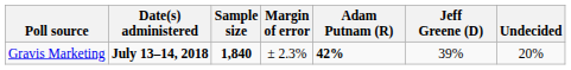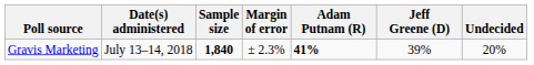 <table class="wikitable">
 <tr valign=bottom>
 <th>Poll source</th>
 <th>Date(s)<br>administered</th>
 <th>Sample<br>size</th>
 <th>Margin<br>of error</th>
 <th style="width:100px;">Adam<br>Putnam (R)</th>
 <th style="width:100px;">Jeff<br>Greene (D)</th>
 <th>Undecided</th>
 </tr>
 <tr>
 <td><a href='#'>Gravis Marketing</a></td>
-<td align=center><strong>July 13–14, 2018</strong></td>
+<td align=center>July 13–14, 2018</td>
 <td align=center><strong>1,840</strong></td>
 <td align=center>± 2.3%</td>
-<td><strong>42%</strong></td>
+<td><strong>41%</strong></td>
 <td align=center>39%</td>
 <td align=center>20%</td>
 </tr>
 </table>
